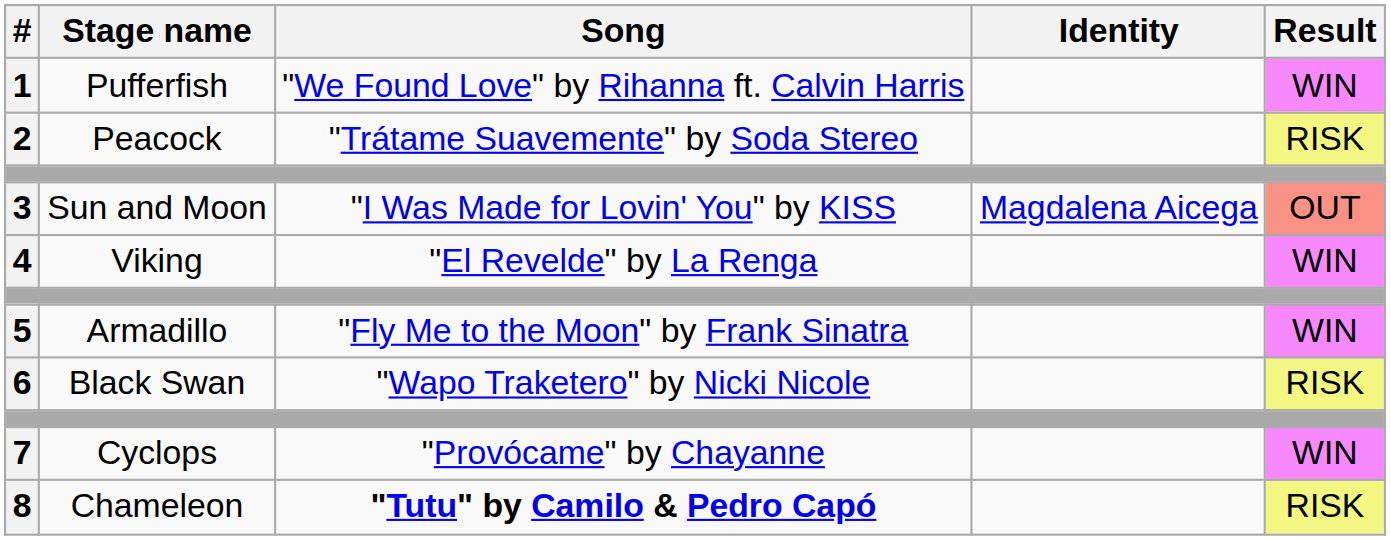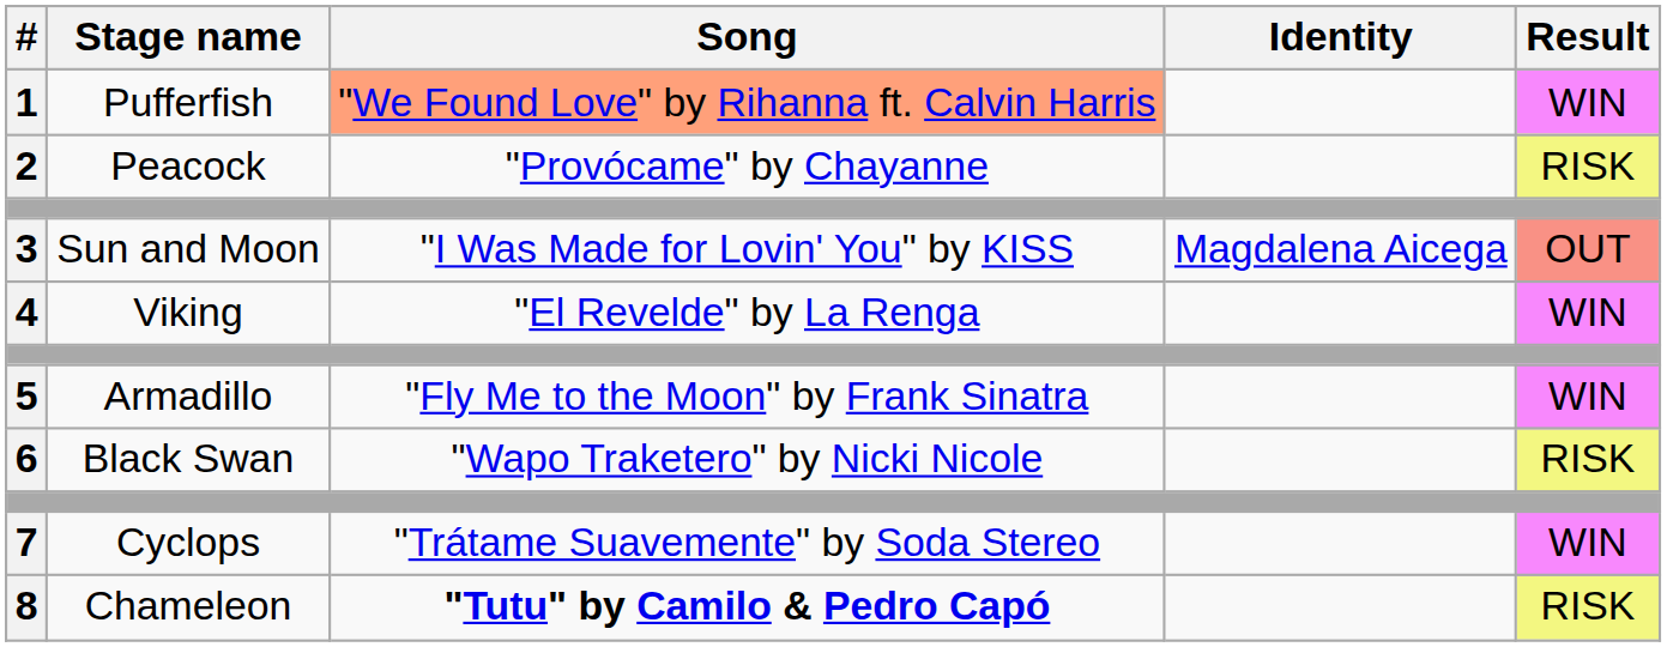 <table class="wikitable plainrowheaders" style="text-align: center;">
 <tr>
 <th>#</th>
 <th>Stage name</th>
 <th>Song</th>
 <th>Identity</th>
 <th>Result</th>
 </tr>
 <tr>
 <th>1</th>
 <td>Pufferfish</td>
-<td>"<a href='#'>We Found Love</a>" by <a href='#'>Rihanna</a> ft. <a href='#'>Calvin Harris</a></td>
+<td style="background: lightsalmon;">"<a href='#'>We Found Love</a>" by <a href='#'>Rihanna</a> ft. <a href='#'>Calvin Harris</a></td>
 <td></td>
 <td bgcolor="#F888FD">WIN</td>
 </tr>
 <tr>
 <th>2</th>
 <td>Peacock</td>
-<td>"<a href='#'>Trátame Suavemente</a>" by <a href='#'>Soda Stereo</a></td>
+<td>"<a href='#'>Provócame</a>" by <a href='#'>Chayanne</a></td>
 <td></td>
 <td bgcolor="#F3F781">RISK</td>
 </tr>
 <tr>
 <td colspan="5" style="background:darkgray"></td>
 </tr>
 <tr>
 <th>3</th>
 <td>Sun and Moon</td>
 <td>"<a href='#'>I Was Made for Lovin' You</a>" by <a href='#'>KISS</a></td>
 <td><a href='#'>Magdalena Aicega</a></td>
 <td bgcolor=#F99185>OUT</td>
 </tr>
 <tr>
 <th>4</th>
 <td>Viking</td>
 <td>"<a href='#'>El Revelde</a>" by <a href='#'>La Renga</a></td>
 <td></td>
 <td bgcolor="#F888FD">WIN</td>
 </tr>
 <tr>
 <td colspan="5" style="background:darkgray"></td>
 </tr>
 <tr>
 <th>5</th>
 <td>Armadillo</td>
 <td>"<a href='#'>Fly Me to the Moon</a>" by <a href='#'>Frank Sinatra</a></td>
 <td></td>
 <td bgcolor="#F888FD">WIN</td>
 </tr>
 <tr>
 <th>6</th>
 <td>Black Swan</td>
 <td>"<a href='#'>Wapo Traketero</a>" by <a href='#'>Nicki Nicole</a></td>
 <td></td>
 <td bgcolor="#F3F781">RISK</td>
 </tr>
 <tr>
 <td colspan="5" style="background:darkgray"></td>
 </tr>
 <tr>
 <th>7</th>
 <td>Cyclops</td>
-<td>"<a href='#'>Provócame</a>" by <a href='#'>Chayanne</a></td>
+<td>"<a href='#'>Trátame Suavemente</a>" by <a href='#'>Soda Stereo</a></td>
 <td></td>
 <td bgcolor="#F888FD">WIN</td>
 </tr>
 <tr>
 <th>8</th>
 <td>Chameleon</td>
 <td><strong>"<a href='#'>Tutu</a>" by <a href='#'>Camilo</a> & <a href='#'>Pedro Capó</a></strong></td>
 <td></td>
 <td bgcolor="#F3F781">RISK</td>
 </tr>
 </table>
